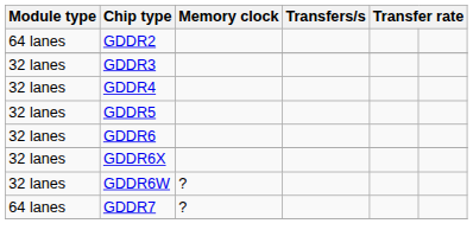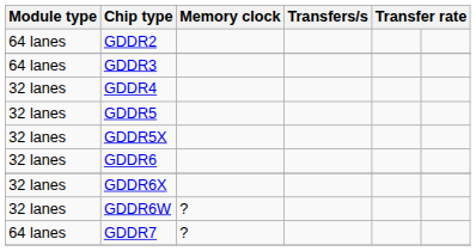 <table class="wikitable sortable">
 <tr>
 <th>Module type</th>
 <th>Chip type</th>
 <th>Memory clock</th>
 <th>Transfers/s</th>
 <th colspan=2>Transfer rate</th>
 </tr>
 <tr>
 <td>64 lanes</td>
 <td><a href='#'>GDDR2</a></td>
 <td align=right></td>
 <td align=right></td>
 <td align=right></td>
 <td align=right></td>
 </tr>
 <tr>
 </tr>
 <tr>
-<td>32 lanes</td>
+<td>64 lanes</td>
 <td><a href='#'>GDDR3</a></td>
 <td align=right></td>
 <td align=right></td>
 <td align=right></td>
 <td align=right></td>
 </tr>
 <tr>
 <td>32 lanes</td>
 <td><a href='#'>GDDR4</a></td>
 <td align=right></td>
 <td align=right></td>
 <td align=right></td>
 <td align=right></td>
 </tr>
 <tr>
 <td>32 lanes</td>
 <td><a href='#'>GDDR5</a></td>
+<td align=right></td>
+<td align=right></td>
+<td align=right></td>
+<td align=right></td>
+</tr>
+<tr>
+<td>32 lanes</td>
+<td><a href='#'>GDDR5X</a></td>
 <td align=right></td>
 <td align=right></td>
 <td align=right></td>
 <td align=right></td>
 </tr>
 <tr>
 <td>32 lanes</td>
 <td><a href='#'>GDDR6</a></td>
 <td align=right></td>
 <td align=right></td>
 <td align=right></td>
 <td align=right></td>
 </tr>
 <tr>
 </tr>
 <tr>
 <td>32 lanes</td>
 <td><a href='#'>GDDR6X</a></td>
 <td align=right></td>
 <td align=right></td>
 <td align=right></td>
 <td align=right></td>
 </tr>
 <tr>
 <td>32 lanes</td>
 <td><a href='#'>GDDR6W</a></td>
 <td>?</td>
 <td align=right></td>
 <td align=right></td>
 <td align=right></td>
 </tr>
 <tr>
 <td>64 lanes</td>
 <td><a href='#'>GDDR7</a></td>
 <td>?</td>
 <td align=right></td>
 <td align=right></td>
 <td align=right></td>
 </tr>
 <tr>
 </tr>
 </table>
